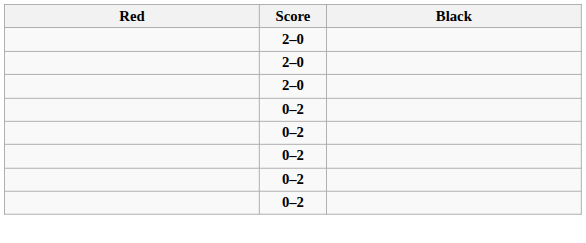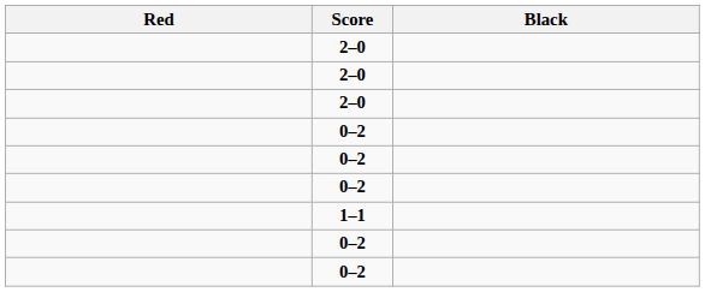 <table class="wikitable" style="text-align: center;">
 <tr>
 <th align="right" width="270">Red</th>
 <th width="65">Score</th>
 <th align="left" width="270">Black</th>
 </tr>
 <tr>
 <td align=left><strong></strong></td>
 <td align=center><strong>2–0</strong></td>
 <td align=left></td>
 </tr>
 <tr>
 <td align=left><strong></strong></td>
 <td align=center><strong>2–0</strong></td>
 <td align=left></td>
 </tr>
 <tr>
 <td align=left><strong></strong></td>
 <td align=center><strong>2–0</strong></td>
 <td align=left></td>
 </tr>
 <tr>
 <td align=left></td>
 <td align=center><strong>0–2</strong></td>
 <td align=left><strong></strong></td>
 </tr>
 <tr>
 <td align=left></td>
 <td align=center><strong>0–2</strong></td>
 <td align=left><strong></strong></td>
 </tr>
 <tr>
 <td align=left></td>
 <td align=center><strong>0–2</strong></td>
 <td align=left><strong></strong></td>
 </tr>
 <tr>
 <td align=left></td>
+<td align=center><strong>1–1</strong></td>
+<td align=left></td>
+</tr>
+<tr>
+<td align=left></td>
 <td align=center><strong>0–2</strong></td>
 <td align=left><strong></strong></td>
 </tr>
 <tr>
 <td align=left></td>
 <td align=center><strong>0–2</strong></td>
 <td align=left><strong></strong></td>
 </tr>
 </table>
